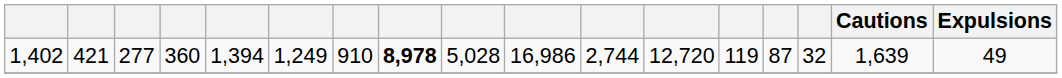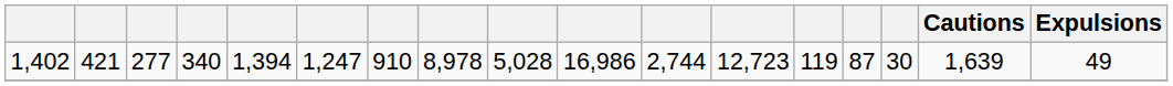 <table class="wikitable" style="text-align:center">
 <tr>
 <th></th>
 <th></th>
 <th></th>
 <th></th>
 <th></th>
 <th></th>
 <th></th>
 <th></th>
 <th></th>
 <th></th>
 <th></th>
 <th></th>
 <th></th>
 <th></th>
 <th></th>
 <th>Cautions</th>
 <th>Expulsions</th>
 </tr>
 <tr>
 <td>1,402</td>
 <td>421</td>
 <td>277</td>
-<td>360</td>
+<td>340</td>
 <td>1,394</td>
-<td>1,249</td>
+<td>1,247</td>
 <td>910</td>
-<td><strong>8,978</strong></td>
+<td>8,978</td>
 <td>5,028</td>
 <td>16,986</td>
 <td>2,744</td>
-<td>12,720</td>
+<td>12,723</td>
 <td>119</td>
 <td>87</td>
-<td>32</td>
+<td>30</td>
 <td>1,639</td>
 <td>49</td>
 </tr>
 <tr>
 </tr>
 </table>
